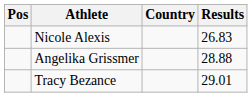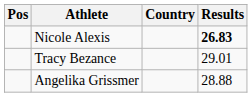 <table class="wikitable">
 <tr>
 <th>Pos</th>
 <th>Athlete</th>
 <th>Country</th>
 <th>Results</th>
 </tr>
 <tr>
 <td align="center"></td>
 <td>Nicole Alexis</td>
 <td></td>
-<td>26.83</td>
+<td><strong>26.83</strong></td>
+</tr>
+<tr>
+<td align="center"></td>
+<td>Tracy Bezance</td>
+<td></td>
+<td>29.01</td>
 </tr>
 <tr>
 <td align="center"></td>
 <td>Angelika Grissmer</td>
 <td></td>
 <td>28.88</td>
 </tr>
-<tr>
-<td align="center"></td>
-<td>Tracy Bezance</td>
-<td></td>
-<td>29.01</td>
-</tr>
 </table>
